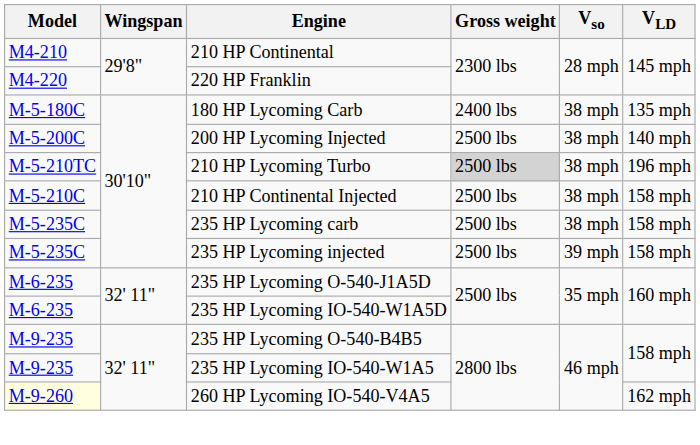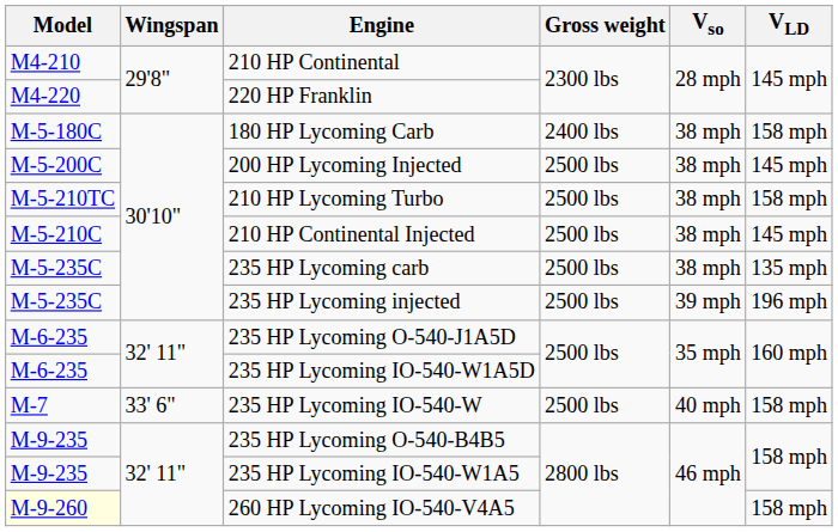 <table class=wikitable>
 <tr>
 <th>Model</th>
 <th>Wingspan</th>
 <th>Engine</th>
 <th>Gross weight</th>
 <th>V<sub>so</sub></th>
 <th>V<sub>LD</sub></th>
 </tr>
 <tr>
 <td><a href='#'>M4-210</a></td>
 <td rowspan=2>29'8"</td>
 <td>210 HP Continental</td>
 <td rowspan=2>2300 lbs</td>
 <td rowspan=2>28 mph</td>
 <td rowspan=2>145 mph</td>
 </tr>
 <tr>
 <td><a href='#'>M4-220</a></td>
 <td>220 HP Franklin</td>
 </tr>
 <tr>
 <td><a href='#'>M-5-180C</a></td>
 <td rowspan=6>30'10"</td>
 <td>180 HP Lycoming Carb</td>
 <td>2400 lbs</td>
 <td>38 mph</td>
-<td>135 mph</td>
+<td>158 mph</td>
 </tr>
 <tr>
 <td><a href='#'>M-5-200C</a></td>
 <td>200 HP Lycoming Injected</td>
 <td>2500 lbs</td>
 <td>38 mph</td>
-<td>140 mph</td>
+<td>145 mph</td>
 </tr>
 <tr>
 <td><a href='#'>M-5-210TC</a></td>
 <td>210 HP Lycoming Turbo</td>
-<td style="background: lightgrey;">2500 lbs</td>
+<td>2500 lbs</td>
 <td>38 mph</td>
-<td>196 mph</td>
+<td>158 mph</td>
 </tr>
 <tr>
 <td><a href='#'>M-5-210C</a></td>
 <td>210 HP Continental Injected</td>
 <td>2500 lbs</td>
 <td>38 mph</td>
-<td>158 mph</td>
+<td>145 mph</td>
 </tr>
 <tr>
 <td><a href='#'>M-5-235C</a></td>
 <td>235 HP Lycoming carb</td>
 <td>2500 lbs</td>
 <td>38 mph</td>
-<td>158 mph</td>
+<td>135 mph</td>
 </tr>
 <tr>
 <td><a href='#'>M-5-235C</a></td>
 <td>235 HP Lycoming injected</td>
 <td>2500 lbs</td>
 <td>39 mph</td>
-<td>158 mph</td>
+<td>196 mph</td>
 </tr>
 <tr>
 <td><a href='#'>M-6-235</a></td>
 <td rowspan=2>32' 11"</td>
 <td>235 HP Lycoming O-540-J1A5D</td>
 <td rowspan=2>2500 lbs</td>
 <td rowspan=2>35 mph</td>
 <td rowspan=2>160 mph</td>
 </tr>
 <tr>
 <td><a href='#'>M-6-235</a></td>
 <td>235 HP Lycoming IO-540-W1A5D</td>
+</tr>
+<tr>
+<td><a href='#'>M-7</a></td>
+<td>33' 6"</td>
+<td>235 HP Lycoming IO-540-W</td>
+<td rowspan=1>2500 lbs</td>
+<td rowspan=1>40 mph</td>
+<td rowspan=1>158 mph</td>
 </tr>
 <tr>
 <td><a href='#'>M-9-235</a></td>
 <td rowspan=3>32' 11"</td>
 <td>235 HP Lycoming O-540-B4B5</td>
 <td rowspan=3>2800 lbs</td>
 <td rowspan=3>46 mph</td>
 <td rowspan=2>158 mph</td>
 </tr>
 <tr>
 <td><a href='#'>M-9-235</a></td>
 <td>235 HP Lycoming IO-540-W1A5</td>
 </tr>
 <tr>
 <td style="background: lightyellow;"><a href='#'>M-9-260</a></td>
 <td>260 HP Lycoming IO-540-V4A5</td>
-<td rowspan=1>162 mph</td>
+<td rowspan=1>158 mph</td>
 </tr>
 </table>
